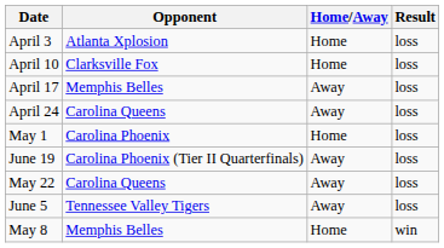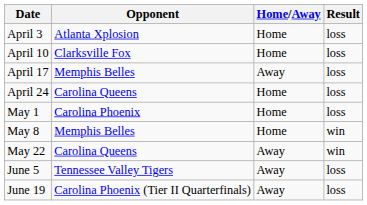 <table class="wikitable">
 <tr>
 <th>Date</th>
 <th>Opponent</th>
 <th><a href='#'>Home</a>/<a href='#'>Away</a></th>
 <th>Result</th>
 </tr>
 <tr>
 <td>April 3</td>
 <td><a href='#'>Atlanta Xplosion</a></td>
 <td>Home</td>
 <td>loss</td>
 </tr>
 <tr>
 <td>April 10</td>
 <td><a href='#'>Clarksville Fox</a></td>
 <td>Home</td>
 <td>loss</td>
 </tr>
 <tr>
 <td>April 17</td>
 <td><a href='#'>Memphis Belles</a></td>
 <td>Away</td>
 <td>loss</td>
 </tr>
 <tr>
 <td>April 24</td>
 <td><a href='#'>Carolina Queens</a></td>
-<td>Away</td>
+<td>Home</td>
 <td>loss</td>
 </tr>
 <tr>
 <td>May 1</td>
 <td><a href='#'>Carolina Phoenix</a></td>
 <td>Home</td>
 <td>loss</td>
 </tr>
 <tr>
-<td>June 19</td>
-<td><a href='#'>Carolina Phoenix</a> (Tier II Quarterfinals)</td>
-<td>Away</td>
-<td>loss</td>
+<td>May 8</td>
+<td><a href='#'>Memphis Belles</a></td>
+<td>Home</td>
+<td>win</td>
 </tr>
 <tr>
 <td>May 22</td>
 <td><a href='#'>Carolina Queens</a></td>
 <td>Away</td>
-<td>loss</td>
+<td>win</td>
 </tr>
 <tr>
 <td>June 5</td>
 <td><a href='#'>Tennessee Valley Tigers</a></td>
 <td>Away</td>
 <td>loss</td>
 </tr>
 <tr>
-<td>May 8</td>
-<td><a href='#'>Memphis Belles</a></td>
-<td>Home</td>
-<td>win</td>
+<td>June 19</td>
+<td><a href='#'>Carolina Phoenix</a> (Tier II Quarterfinals)</td>
+<td>Away</td>
+<td>loss</td>
 </tr>
 </table>
